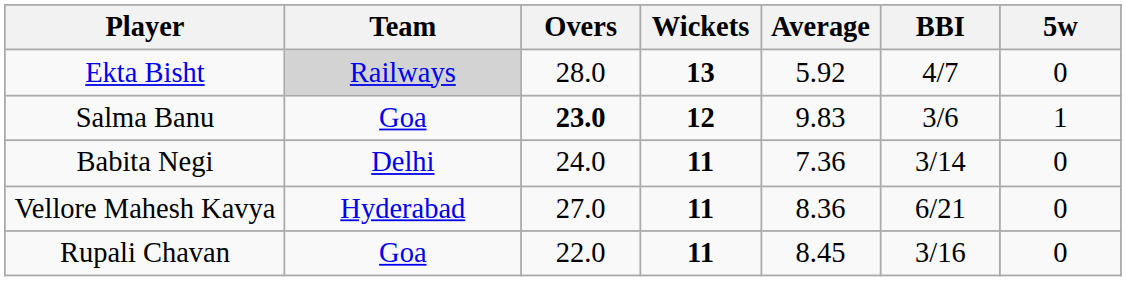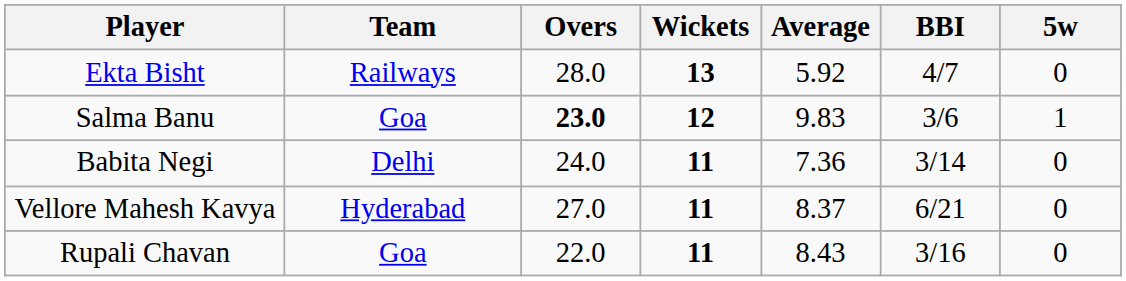 <table class="wikitable" style="text-align:center">
 <tr>
 <th width=150>Player</th>
 <th width=125>Team</th>
 <th width=60>Overs</th>
 <th width=60>Wickets</th>
 <th width=60>Average</th>
 <th width=60>BBI</th>
 <th width=60>5w</th>
 </tr>
 <tr>
 <td><a href='#'>Ekta Bisht</a></td>
-<td style="background: lightgrey;"><a href='#'>Railways</a></td>
+<td><a href='#'>Railways</a></td>
 <td>28.0</td>
 <td><strong>13</strong></td>
 <td>5.92</td>
 <td>4/7</td>
 <td>0</td>
 </tr>
 <tr>
 <td>Salma Banu</td>
 <td><a href='#'>Goa</a></td>
 <td><strong>23.0</strong></td>
 <td><strong>12</strong></td>
 <td>9.83</td>
 <td>3/6</td>
 <td>1</td>
 </tr>
 <tr>
 <td>Babita Negi</td>
 <td><a href='#'>Delhi</a></td>
 <td>24.0</td>
 <td><strong>11</strong></td>
 <td>7.36</td>
 <td>3/14</td>
 <td>0</td>
 </tr>
 <tr>
 <td>Vellore Mahesh Kavya</td>
 <td><a href='#'>Hyderabad</a></td>
 <td>27.0</td>
 <td><strong>11</strong></td>
-<td>8.36</td>
+<td>8.37</td>
 <td>6/21</td>
 <td>0</td>
 </tr>
 <tr>
 <td>Rupali Chavan</td>
 <td><a href='#'>Goa</a></td>
 <td>22.0</td>
 <td><strong>11</strong></td>
-<td>8.45</td>
+<td>8.43</td>
 <td>3/16</td>
 <td>0</td>
 </tr>
 </table>
